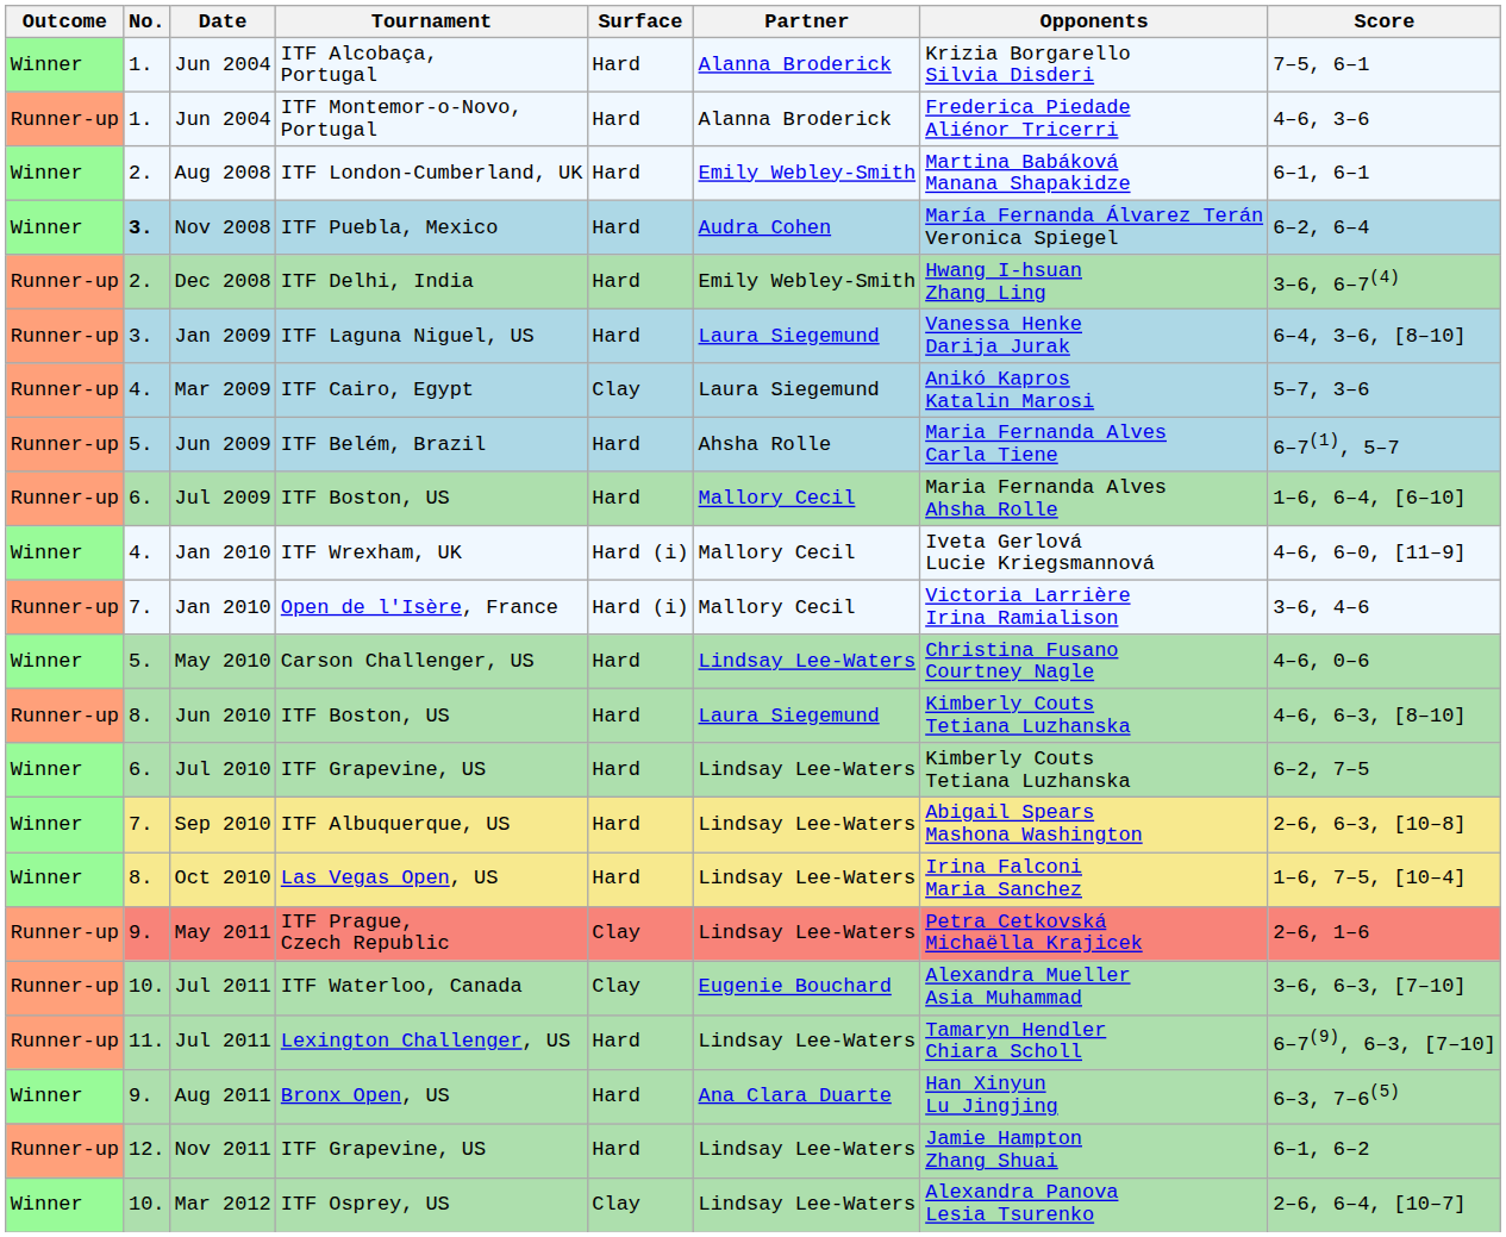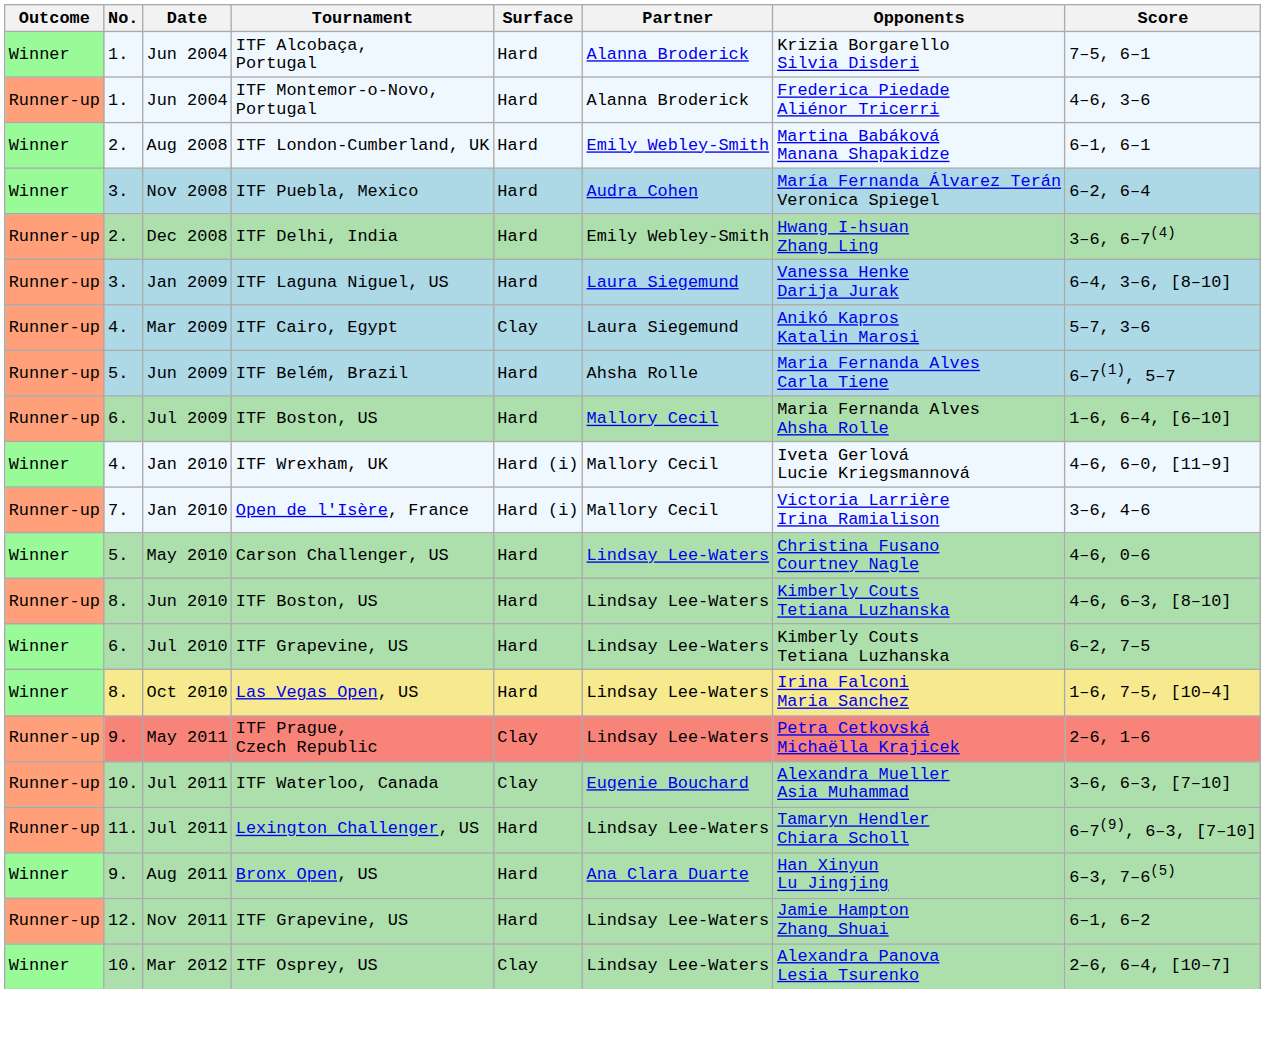 <table class="sortable wikitable" style="font-size:97%;">
 <tr>
 <th>Outcome</th>
 <th>No.</th>
 <th>Date</th>
 <th>Tournament</th>
 <th>Surface</th>
 <th>Partner</th>
 <th>Opponents</th>
 <th class="unsortable">Score</th>
 </tr>
 <tr style="background:#f0f8ff;">
 <td style="background:#98fb98;">Winner</td>
 <td>1.</td>
 <td>Jun 2004</td>
 <td>ITF Alcobaça, <br>Portugal</td>
 <td>Hard</td>
 <td> <a href='#'>Alanna Broderick</a></td>
 <td> Krizia Borgarello <br>  <a href='#'>Silvia Disderi</a></td>
 <td>7–5, 6–1</td>
 </tr>
 <tr style="background:#f0f8ff;">
 <td style="background:#ffa07a;">Runner-up</td>
 <td>1.</td>
 <td>Jun 2004</td>
 <td>ITF Montemor-o-Novo, <br>Portugal</td>
 <td>Hard</td>
 <td> Alanna Broderick</td>
 <td> <a href='#'>Frederica Piedade</a> <br>  <a href='#'>Aliénor Tricerri</a></td>
 <td>4–6, 3–6</td>
 </tr>
 <tr style="background:#f0f8ff;">
 <td style="background:#98fb98;">Winner</td>
 <td>2.</td>
 <td>Aug 2008</td>
 <td>ITF London-Cumberland, UK</td>
 <td>Hard</td>
 <td> <a href='#'>Emily Webley-Smith</a></td>
 <td> <a href='#'>Martina Babáková</a> <br>  <a href='#'>Manana Shapakidze</a></td>
 <td>6–1, 6–1</td>
 </tr>
 <tr style="background:lightblue;">
 <td style="background:#98fb98;">Winner</td>
-<td><strong>3.</strong></td>
+<td>3.</td>
 <td>Nov 2008</td>
 <td>ITF Puebla, Mexico</td>
 <td>Hard</td>
 <td> <a href='#'>Audra Cohen</a></td>
 <td> <a href='#'>María Fernanda Álvarez Terán</a> <br>  Veronica Spiegel</td>
 <td>6–2, 6–4</td>
 </tr>
 <tr style="background:#addfad;">
 <td style="background:#ffa07a;">Runner-up</td>
 <td>2.</td>
 <td>Dec 2008</td>
 <td>ITF Delhi, India</td>
 <td>Hard</td>
 <td> Emily Webley-Smith</td>
 <td> <a href='#'>Hwang I-hsuan</a> <br>  <a href='#'>Zhang Ling</a></td>
 <td>3–6, 6–7<sup>(4)</sup></td>
 </tr>
 <tr style="background:lightblue;">
 <td style="background:#ffa07a;">Runner-up</td>
 <td>3.</td>
 <td>Jan 2009</td>
 <td>ITF Laguna Niguel, US</td>
 <td>Hard</td>
 <td> <a href='#'>Laura Siegemund</a></td>
 <td> <a href='#'>Vanessa Henke</a> <br>  <a href='#'>Darija Jurak</a></td>
 <td>6–4, 3–6, [8–10]</td>
 </tr>
 <tr style="background:lightblue;">
 <td style="background:#ffa07a;">Runner-up</td>
 <td>4.</td>
 <td>Mar 2009</td>
 <td>ITF Cairo, Egypt</td>
 <td>Clay</td>
 <td> Laura Siegemund</td>
 <td> <a href='#'>Anikó Kapros</a> <br>  <a href='#'>Katalin Marosi</a></td>
 <td>5–7, 3–6</td>
 </tr>
 <tr style="background:lightblue;">
 <td style="background:#ffa07a;">Runner-up</td>
 <td>5.</td>
 <td>Jun 2009</td>
 <td>ITF Belém, Brazil</td>
 <td>Hard</td>
 <td> Ahsha Rolle</td>
 <td> <a href='#'>Maria Fernanda Alves</a> <br>  <a href='#'>Carla Tiene</a></td>
 <td>6–7<sup>(1)</sup>, 5–7</td>
 </tr>
 <tr style="background:#addfad;">
 <td style="background:#ffa07a;">Runner-up</td>
 <td>6.</td>
 <td>Jul 2009</td>
 <td>ITF Boston, US</td>
 <td>Hard</td>
 <td> <a href='#'>Mallory Cecil</a></td>
 <td> Maria Fernanda Alves <br>  <a href='#'>Ahsha Rolle</a></td>
 <td>1–6, 6–4, [6–10]</td>
 </tr>
 <tr style="background:#f0f8ff;">
 <td style="background:#98fb98;">Winner</td>
 <td>4.</td>
 <td>Jan 2010</td>
 <td>ITF Wrexham, UK</td>
 <td>Hard (i)</td>
 <td> Mallory Cecil</td>
 <td> Iveta Gerlová <br>  Lucie Kriegsmannová</td>
 <td>4–6, 6–0, [11–9]</td>
 </tr>
 <tr style="background:#f0f8ff;">
 <td style="background:#ffa07a;">Runner-up</td>
 <td>7.</td>
 <td>Jan 2010</td>
 <td><a href='#'>Open de l'Isère</a>, France</td>
 <td>Hard (i)</td>
 <td> Mallory Cecil</td>
 <td> <a href='#'>Victoria Larrière</a> <br>  <a href='#'>Irina Ramialison</a></td>
 <td>3–6, 4–6</td>
 </tr>
 <tr style="background:#addfad;">
 <td style="background:#98fb98;">Winner</td>
 <td>5.</td>
 <td>May 2010</td>
 <td>Carson Challenger, US</td>
 <td>Hard</td>
 <td> <a href='#'>Lindsay Lee-Waters</a></td>
 <td> <a href='#'>Christina Fusano</a> <br>  <a href='#'>Courtney Nagle</a></td>
 <td>4–6, 0–6</td>
 </tr>
 <tr style="background:#addfad;">
 <td style="background:#ffa07a;">Runner-up</td>
 <td>8.</td>
 <td>Jun 2010</td>
 <td>ITF Boston, US</td>
 <td>Hard</td>
-<td> <a href='#'>Laura Siegemund</a></td>
+<td> Lindsay Lee-Waters</td>
 <td> <a href='#'>Kimberly Couts</a> <br>  <a href='#'>Tetiana Luzhanska</a></td>
 <td>4–6, 6–3, [8–10]</td>
 </tr>
 <tr style="background:#addfad;">
 <td style="background:#98fb98;">Winner</td>
 <td>6.</td>
 <td>Jul 2010</td>
 <td>ITF Grapevine, US</td>
 <td>Hard</td>
 <td> Lindsay Lee-Waters</td>
 <td> Kimberly Couts <br>  Tetiana Luzhanska</td>
 <td>6–2, 7–5</td>
-</tr>
-<tr style="background:#f7e98e;">
-<td style="background:#98fb98;">Winner</td>
-<td>7.</td>
-<td>Sep 2010</td>
-<td>ITF Albuquerque, US</td>
-<td>Hard</td>
-<td> Lindsay Lee-Waters</td>
-<td> <a href='#'>Abigail Spears</a> <br>  <a href='#'>Mashona Washington</a></td>
-<td>2–6, 6–3, [10–8]</td>
 </tr>
 <tr style="background:#f7e98e;">
 <td style="background:#98fb98;">Winner</td>
 <td>8.</td>
 <td>Oct 2010</td>
 <td><a href='#'>Las Vegas Open</a>, US</td>
 <td>Hard</td>
 <td> Lindsay Lee-Waters</td>
 <td> <a href='#'>Irina Falconi</a> <br>  <a href='#'>Maria Sanchez</a></td>
 <td>1–6, 7–5, [10–4]</td>
 </tr>
 <tr style="background:#f88379;">
 <td style="background:#ffa07a;">Runner-up</td>
 <td>9.</td>
 <td>May 2011</td>
 <td>ITF Prague, <br>Czech Republic</td>
 <td>Clay</td>
 <td> Lindsay Lee-Waters</td>
 <td> <a href='#'>Petra Cetkovská</a> <br>  <a href='#'>Michaëlla Krajicek</a></td>
 <td>2–6, 1–6</td>
 </tr>
 <tr style="background:#addfad;">
 <td style="background:#ffa07a;">Runner-up</td>
 <td>10.</td>
 <td>Jul 2011</td>
 <td>ITF Waterloo, Canada</td>
 <td>Clay</td>
 <td> <a href='#'>Eugenie Bouchard</a></td>
 <td> <a href='#'>Alexandra Mueller</a> <br>  <a href='#'>Asia Muhammad</a></td>
 <td>3–6, 6–3, [7–10]</td>
 </tr>
 <tr style="background:#addfad;">
 <td style="background:#ffa07a;">Runner-up</td>
 <td>11.</td>
 <td>Jul 2011</td>
 <td><a href='#'>Lexington Challenger</a>, US</td>
 <td>Hard</td>
 <td> Lindsay Lee-Waters</td>
 <td> <a href='#'>Tamaryn Hendler</a> <br>  <a href='#'>Chiara Scholl</a></td>
 <td>6–7<sup>(9)</sup>, 6–3, [7–10]</td>
 </tr>
 <tr style="background:#addfad;">
 <td style="background:#98fb98;">Winner</td>
 <td>9.</td>
 <td>Aug 2011</td>
 <td><a href='#'>Bronx Open</a>, US</td>
 <td>Hard</td>
 <td> <a href='#'>Ana Clara Duarte</a></td>
 <td> <a href='#'>Han Xinyun</a> <br>  <a href='#'>Lu Jingjing</a></td>
 <td>6–3, 7–6<sup>(5)</sup></td>
 </tr>
 <tr style="background:#addfad;">
 <td style="background:#ffa07a;">Runner-up</td>
 <td>12.</td>
 <td>Nov 2011</td>
 <td>ITF Grapevine, US</td>
 <td>Hard</td>
 <td> Lindsay Lee-Waters</td>
 <td> <a href='#'>Jamie Hampton</a> <br>  <a href='#'>Zhang Shuai</a></td>
 <td>6–1, 6–2</td>
 </tr>
 <tr style="background:#addfad;">
 <td style="background:#98fb98;">Winner</td>
 <td>10.</td>
 <td>Mar 2012</td>
 <td>ITF Osprey, US</td>
 <td>Clay</td>
 <td> Lindsay Lee-Waters</td>
 <td> <a href='#'>Alexandra Panova</a> <br>  <a href='#'>Lesia Tsurenko</a></td>
 <td>2–6, 6–4, [10–7]</td>
 </tr>
 </table>
